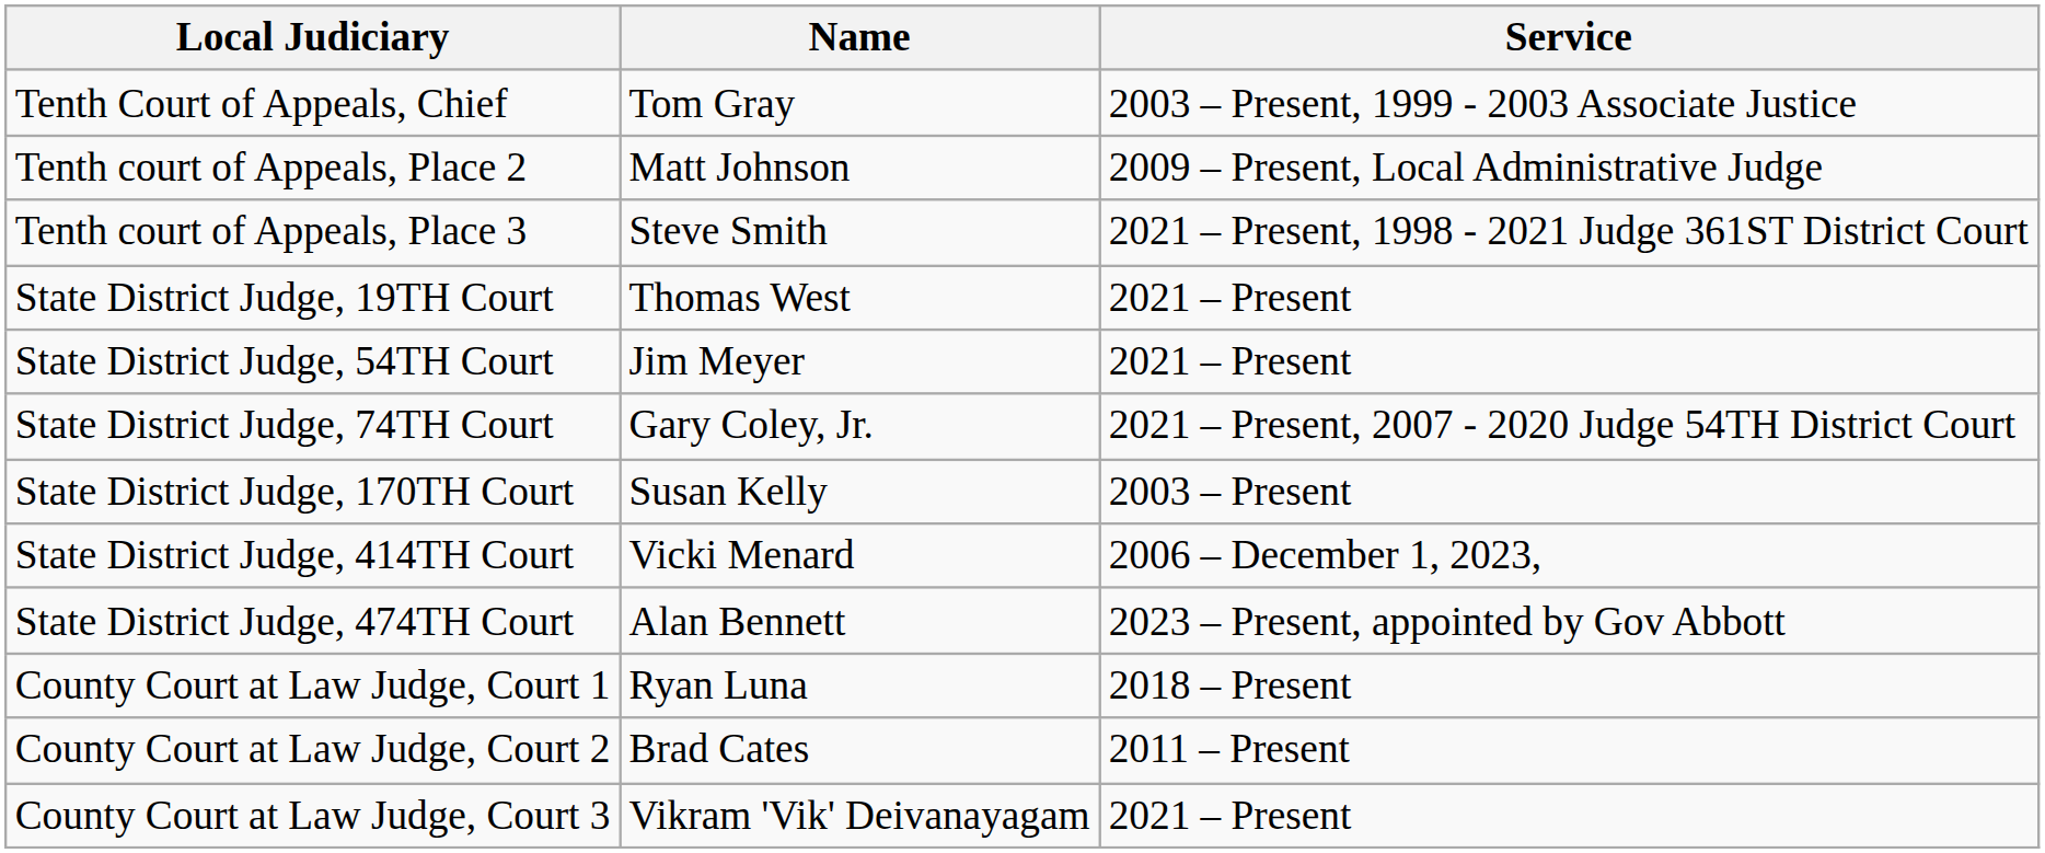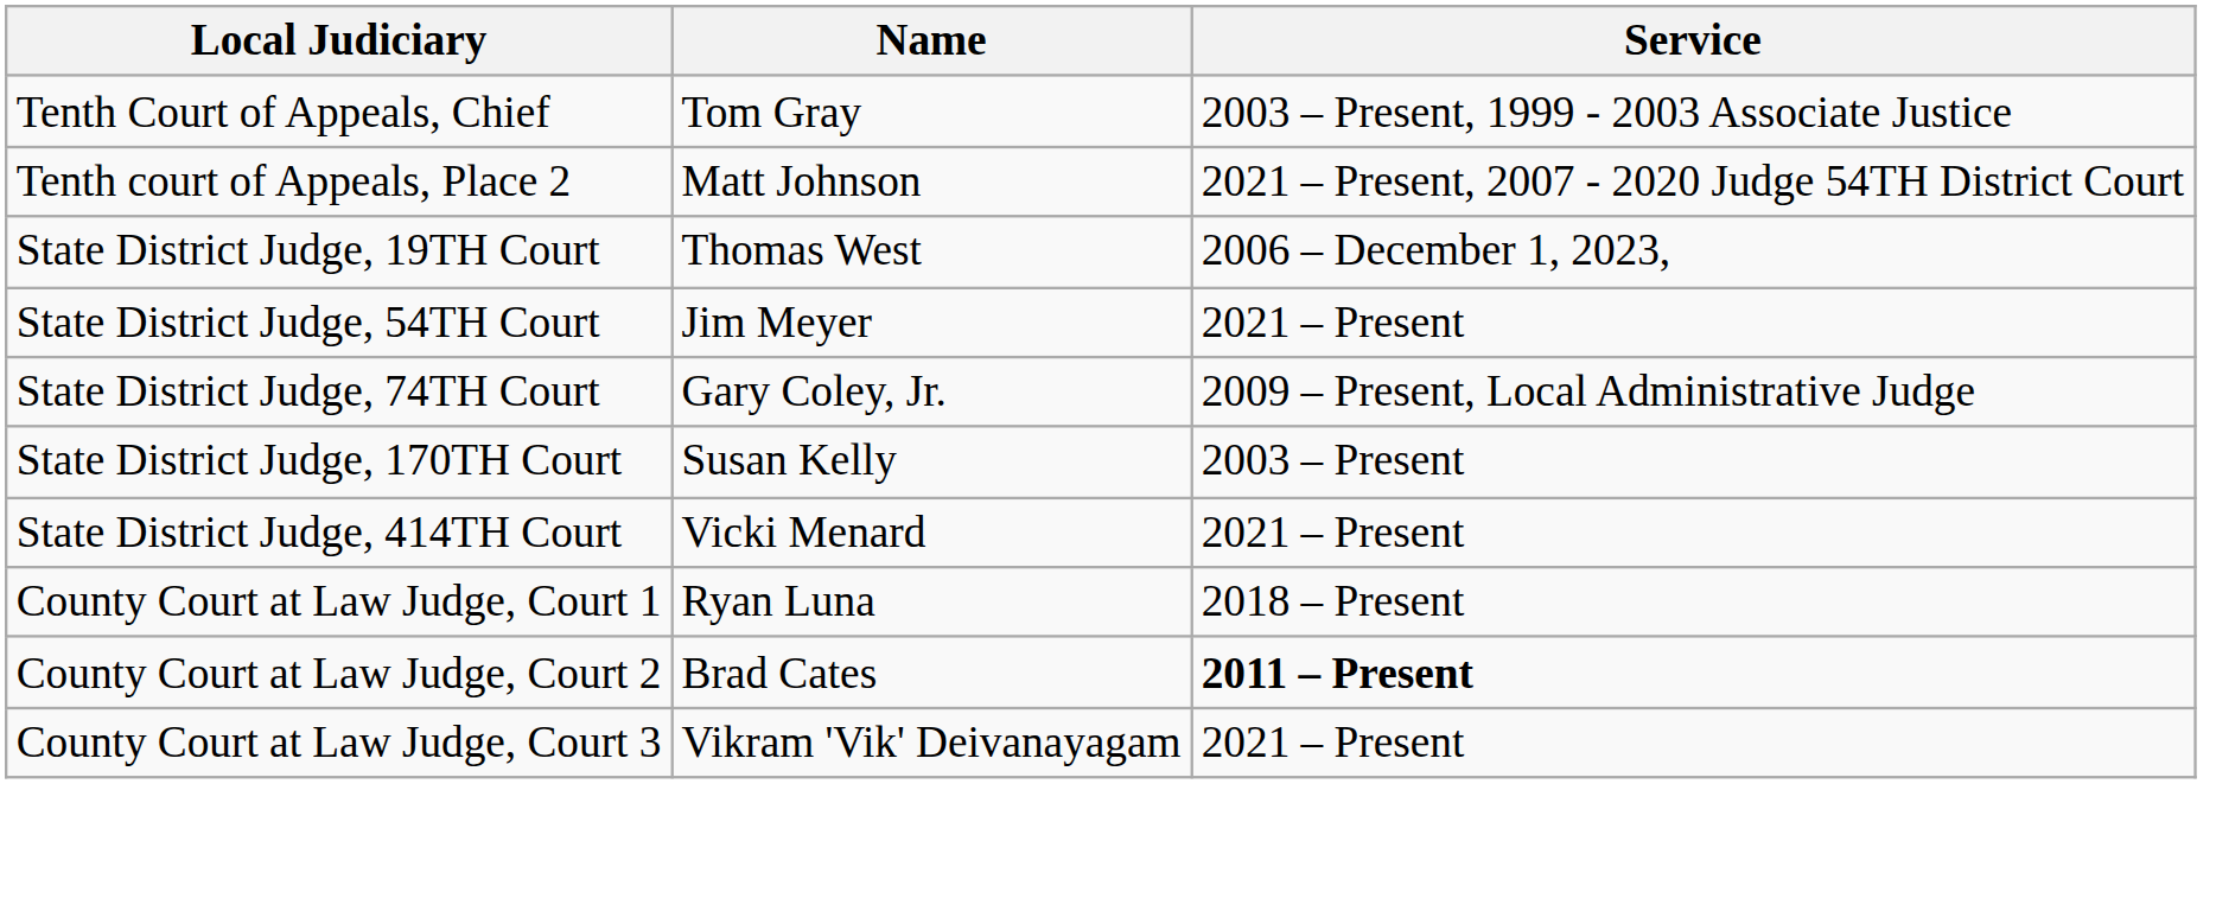 <table class="wikitable">
 <tr>
 <th>Local Judiciary</th>
 <th>Name</th>
 <th>Service</th>
 </tr>
 <tr>
 <td>Tenth Court of Appeals, Chief</td>
 <td>Tom Gray</td>
 <td>2003 – Present, 1999 - 2003 Associate Justice</td>
 </tr>
 <tr>
 <td>Tenth court of Appeals, Place 2</td>
 <td>Matt Johnson</td>
-<td>2009 – Present, Local Administrative Judge</td>
-</tr>
-<tr>
-<td>Tenth court of Appeals, Place 3</td>
-<td>Steve Smith</td>
-<td>2021 – Present, 1998 - 2021 Judge 361ST District Court</td>
+<td>2021 – Present, 2007 - 2020 Judge 54TH District Court</td>
 </tr>
 <tr>
 <td>State District Judge, 19TH Court</td>
 <td>Thomas West</td>
-<td>2021 – Present</td>
+<td>2006 – December 1, 2023,</td>
 </tr>
 <tr>
 <td>State District Judge, 54TH Court</td>
 <td>Jim Meyer</td>
 <td>2021 – Present</td>
 </tr>
 <tr>
 <td>State District Judge, 74TH Court</td>
 <td>Gary Coley, Jr.</td>
-<td>2021 – Present, 2007 - 2020 Judge 54TH District Court</td>
+<td>2009 – Present, Local Administrative Judge</td>
 </tr>
 <tr>
 <td>State District Judge, 170TH Court</td>
 <td>Susan Kelly</td>
 <td>2003 – Present</td>
 </tr>
 <tr>
 <td>State District Judge, 414TH Court</td>
 <td>Vicki Menard</td>
-<td>2006 – December 1, 2023,</td>
-</tr>
-<tr>
-<td>State District Judge, 474TH Court</td>
-<td>Alan Bennett</td>
-<td>2023 – Present, appointed by Gov Abbott</td>
+<td>2021 – Present</td>
 </tr>
 <tr>
 <td>County Court at Law Judge, Court 1</td>
 <td>Ryan Luna</td>
 <td>2018 – Present</td>
 </tr>
 <tr>
 <td>County Court at Law Judge, Court 2</td>
 <td>Brad Cates</td>
-<td>2011 – Present</td>
+<td><strong>2011 – Present</strong></td>
 </tr>
 <tr>
 <td>County Court at Law Judge, Court 3</td>
 <td>Vikram 'Vik' Deivanayagam</td>
 <td>2021 – Present</td>
 </tr>
 </table>
